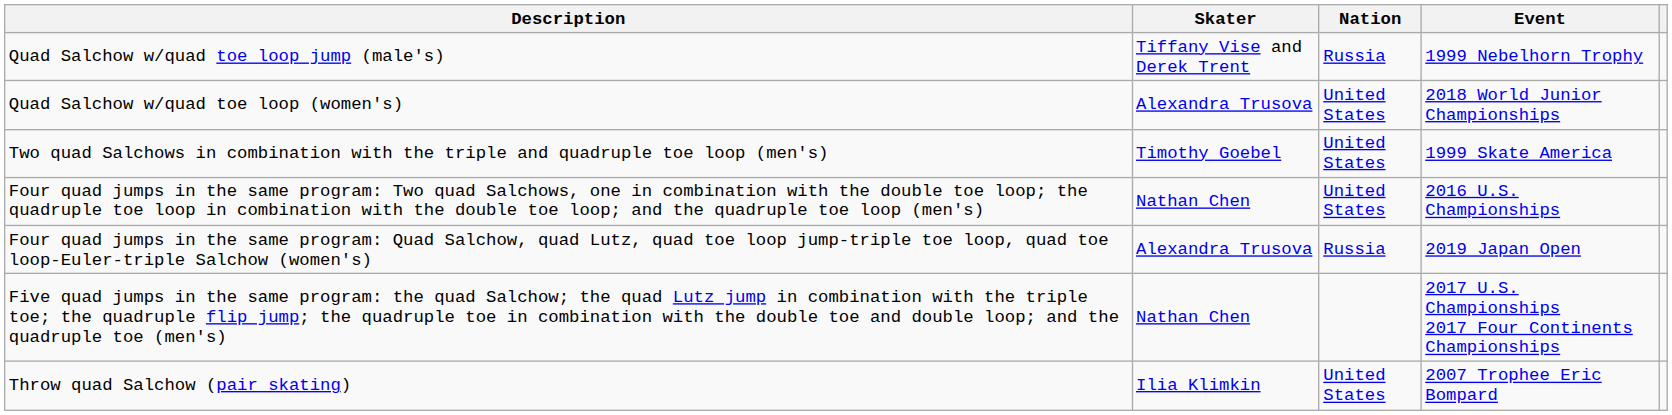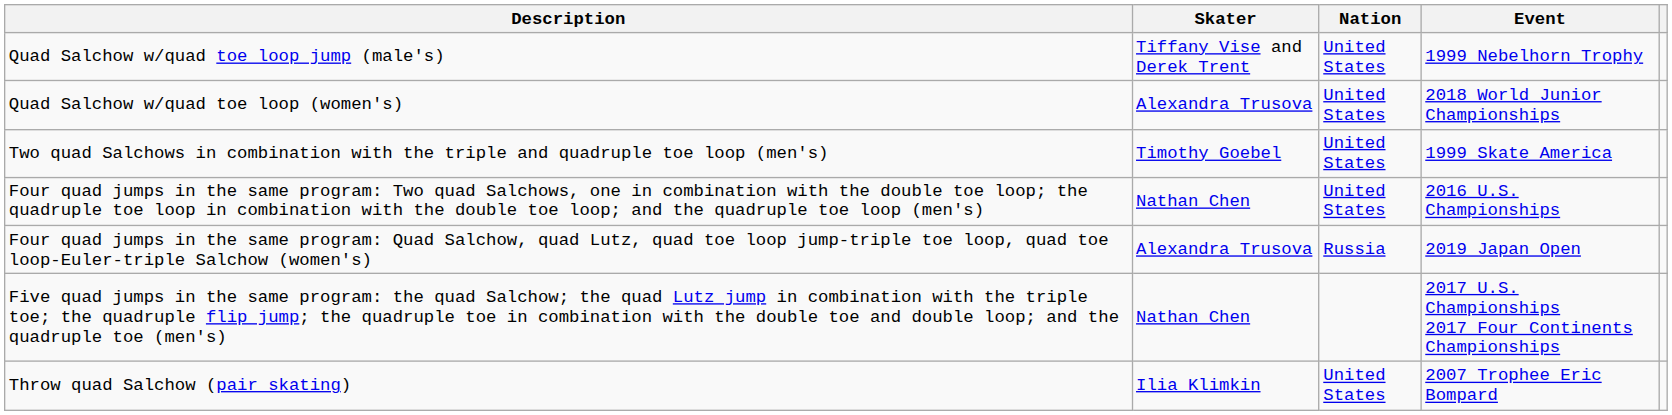 <table class="wikitable sortable">
 <tr>
 <th scope="col">Description</th>
 <th scope="col">Skater</th>
 <th scope="col">Nation</th>
 <th scope="col">Event</th>
 <th scope="col" class="unsortable"></th>
 </tr>
 <tr>
 <td>Quad Salchow w/quad <a href='#'>toe loop jump</a> (male's)</td>
 <td><a href='#'>Tiffany Vise</a> and <a href='#'>Derek Trent</a></td>
-<td> <a href='#'>Russia</a></td>
+<td> <a href='#'>United States</a></td>
 <td><a href='#'>1999 Nebelhorn Trophy</a></td>
 <td></td>
 </tr>
 <tr>
 <td>Quad Salchow w/quad toe loop (women's)</td>
 <td><a href='#'>Alexandra Trusova</a></td>
 <td> <a href='#'>United States</a></td>
 <td><a href='#'>2018 World Junior Championships</a></td>
 <td></td>
 </tr>
 <tr>
 <td>Two quad Salchows in combination with the triple and quadruple toe loop (men's)</td>
 <td><a href='#'>Timothy Goebel</a></td>
 <td> <a href='#'>United States</a></td>
 <td><a href='#'>1999 Skate America</a></td>
 <td></td>
 </tr>
 <tr>
 <td>Four quad jumps in the same program: Two quad Salchows, one in combination with the double toe loop; the quadruple toe loop in combination with the double toe loop; and the quadruple toe loop (men's)</td>
 <td><a href='#'>Nathan Chen</a></td>
 <td> <a href='#'>United States</a></td>
 <td><a href='#'>2016 U.S. Championships</a></td>
 <td></td>
 </tr>
 <tr>
 <td>Four quad jumps in the same program: Quad Salchow, quad Lutz, quad toe loop jump-triple toe loop, quad toe loop-Euler-triple Salchow (women's)</td>
 <td><a href='#'>Alexandra Trusova</a></td>
 <td> <a href='#'>Russia</a></td>
 <td><a href='#'>2019 Japan Open</a></td>
 <td></td>
 </tr>
 <tr>
 <td>Five quad jumps in the same program: the quad Salchow; the quad <a href='#'>Lutz jump</a> in combination with the triple toe; the quadruple <a href='#'>flip jump</a>; the quadruple toe in combination with the double toe and double loop; and the quadruple toe (men's)</td>
 <td><a href='#'>Nathan Chen</a></td>
 <td></td>
 <td><a href='#'>2017 U.S. Championships</a><br><a href='#'>2017 Four Continents Championships</a></td>
 <td></td>
 </tr>
 <tr>
 <td>Throw quad Salchow (<a href='#'>pair skating</a>)</td>
 <td><a href='#'>Ilia Klimkin</a></td>
 <td> <a href='#'>United States</a></td>
 <td><a href='#'>2007 Trophee Eric Bompard</a></td>
 <td></td>
 </tr>
 </table>
